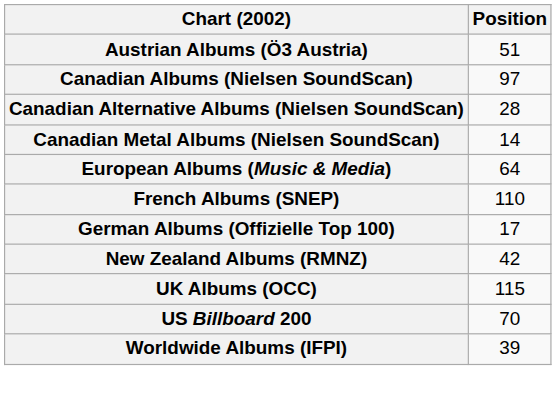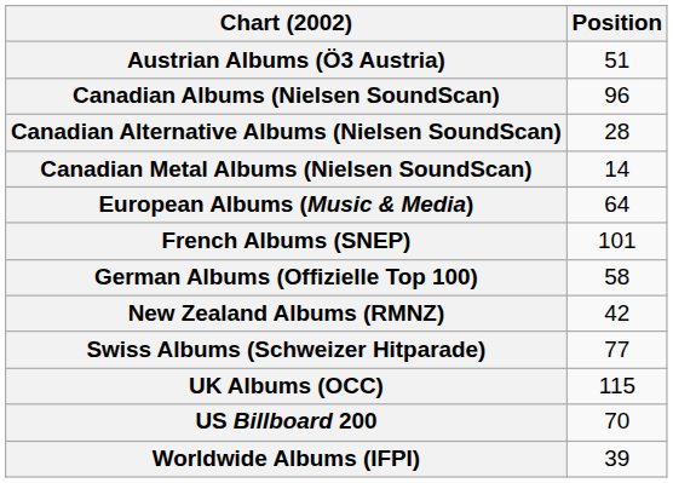 <table class="wikitable sortable plainrowheaders">
 <tr>
 <th>Chart (2002)</th>
 <th>Position</th>
 </tr>
 <tr>
 <th scope="row">Austrian Albums (Ö3 Austria)</th>
 <td style="text-align:center;">51</td>
 </tr>
 <tr>
 <th scope="row">Canadian Albums (Nielsen SoundScan)</th>
-<td style="text-align:center;">97</td>
+<td style="text-align:center;">96</td>
 </tr>
 <tr>
 <th scope="row">Canadian Alternative Albums (Nielsen SoundScan)</th>
 <td style="text-align:center;">28</td>
 </tr>
 <tr>
 <th scope="row">Canadian Metal Albums (Nielsen SoundScan)</th>
 <td align="center">14</td>
 </tr>
 <tr>
 <th scope="row">European Albums (<em>Music & Media</em>)</th>
 <td style="text-align:center;">64</td>
 </tr>
 <tr>
 <th scope="row">French Albums (SNEP)</th>
-<td style="text-align:center;">110</td>
+<td style="text-align:center;">101</td>
 </tr>
 <tr>
 <th scope="row">German Albums (Offizielle Top 100)</th>
-<td style="text-align:center;">17</td>
+<td style="text-align:center;">58</td>
 </tr>
 <tr>
 <th scope="row">New Zealand Albums (RMNZ)</th>
 <td style="text-align:center;">42</td>
+</tr>
+<tr>
+<th scope="row">Swiss Albums (Schweizer Hitparade)</th>
+<td style="text-align:center;">77</td>
 </tr>
 <tr>
 <th scope="row">UK Albums (OCC)</th>
 <td style="text-align:center;">115</td>
 </tr>
 <tr>
 <th scope="row">US <em>Billboard</em> 200</th>
 <td style="text-align:center;">70</td>
 </tr>
 <tr>
 <th scope="row">Worldwide Albums (IFPI)</th>
 <td style="text-align:center;">39</td>
 </tr>
 </table>
